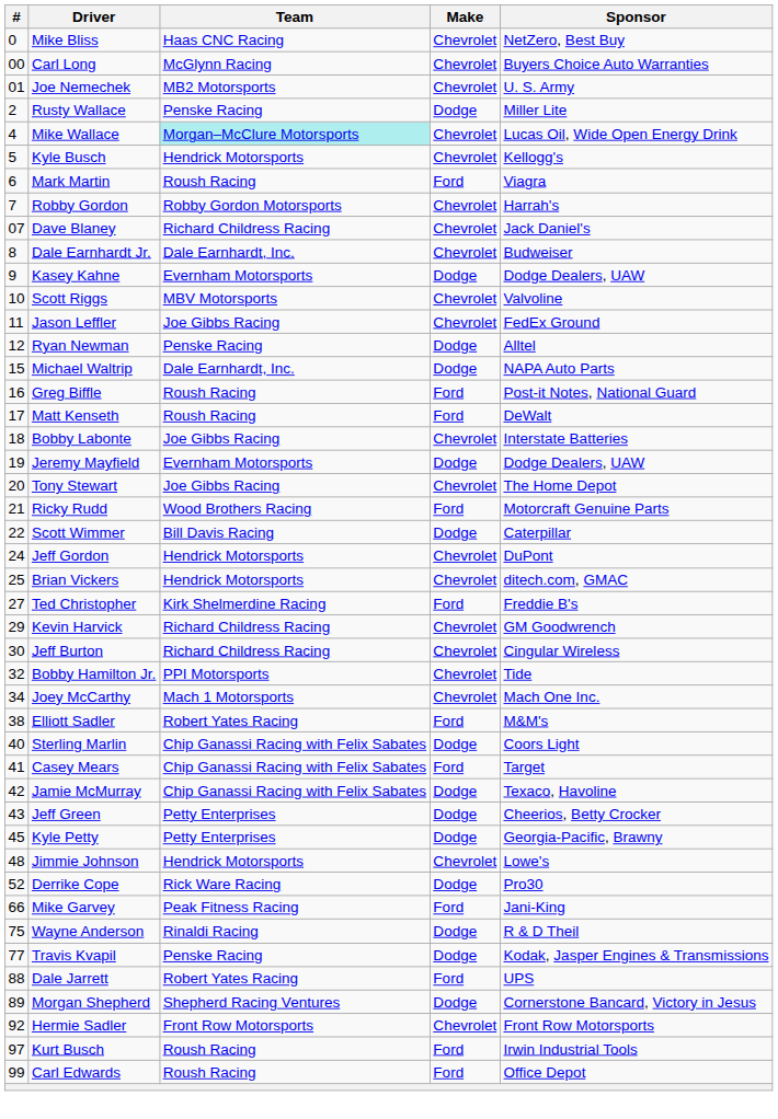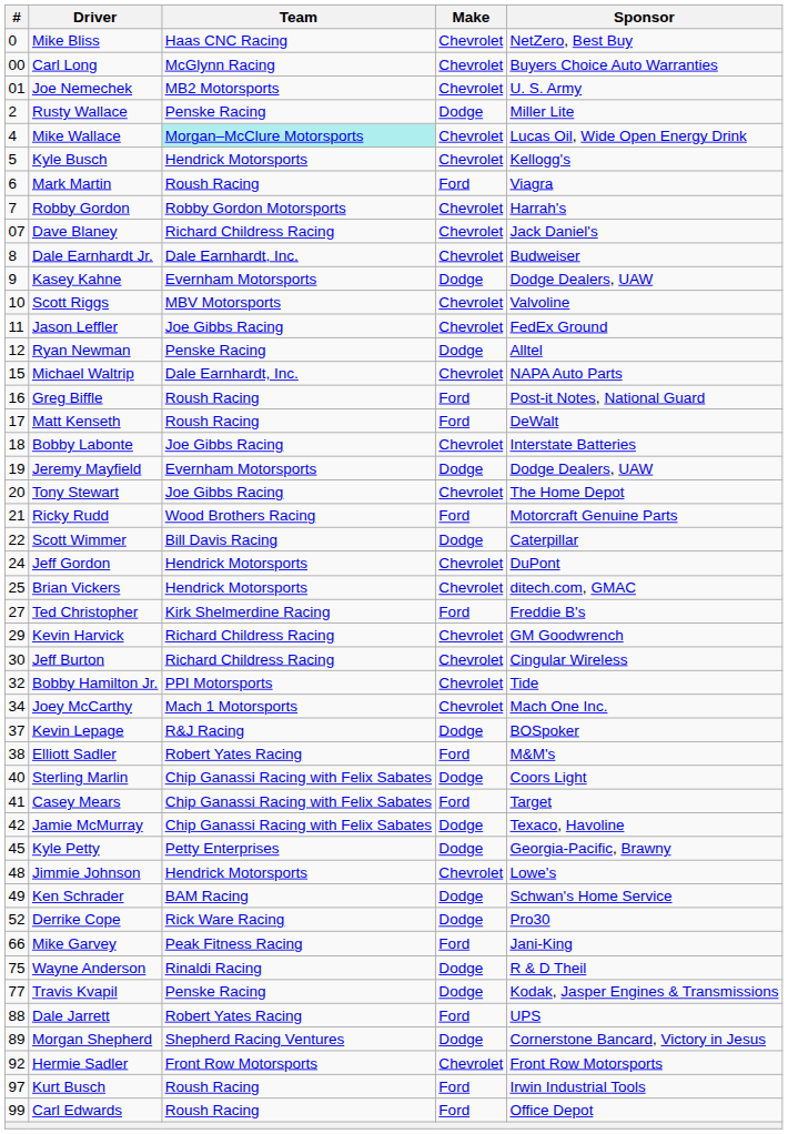 <table class="wikitable" style="font-size:95%">
 <tr>
 <th>#</th>
 <th>Driver</th>
 <th>Team</th>
 <th>Make</th>
 <th>Sponsor</th>
 </tr>
 <tr>
 <td>0</td>
 <td><a href='#'>Mike Bliss</a></td>
 <td><a href='#'>Haas CNC Racing</a></td>
 <td><a href='#'>Chevrolet</a></td>
 <td><a href='#'>NetZero</a>, <a href='#'>Best Buy</a></td>
 </tr>
 <tr>
 <td>00</td>
 <td><a href='#'>Carl Long</a></td>
 <td><a href='#'>McGlynn Racing</a></td>
 <td><a href='#'>Chevrolet</a></td>
 <td><a href='#'>Buyers Choice Auto Warranties</a></td>
 </tr>
 <tr>
 <td>01</td>
 <td><a href='#'>Joe Nemechek</a></td>
 <td><a href='#'>MB2 Motorsports</a></td>
 <td><a href='#'>Chevrolet</a></td>
 <td><a href='#'>U. S. Army</a></td>
 </tr>
 <tr>
 <td>2</td>
 <td><a href='#'>Rusty Wallace</a></td>
 <td><a href='#'>Penske Racing</a></td>
 <td><a href='#'>Dodge</a></td>
 <td><a href='#'>Miller Lite</a></td>
 </tr>
 <tr>
 <td>4</td>
 <td><a href='#'>Mike Wallace</a></td>
 <td style="background: paleturquoise;"><a href='#'>Morgan–McClure Motorsports</a></td>
 <td><a href='#'>Chevrolet</a></td>
 <td><a href='#'>Lucas Oil</a>, <a href='#'>Wide Open Energy Drink</a></td>
 </tr>
 <tr>
 <td>5</td>
 <td><a href='#'>Kyle Busch</a></td>
 <td><a href='#'>Hendrick Motorsports</a></td>
 <td><a href='#'>Chevrolet</a></td>
 <td><a href='#'>Kellogg's</a></td>
 </tr>
 <tr>
 <td>6</td>
 <td><a href='#'>Mark Martin</a></td>
 <td><a href='#'>Roush Racing</a></td>
 <td><a href='#'>Ford</a></td>
 <td><a href='#'>Viagra</a></td>
 </tr>
 <tr>
 <td>7</td>
 <td><a href='#'>Robby Gordon</a></td>
 <td><a href='#'>Robby Gordon Motorsports</a></td>
 <td><a href='#'>Chevrolet</a></td>
 <td><a href='#'>Harrah's</a></td>
 </tr>
 <tr>
 <td>07</td>
 <td><a href='#'>Dave Blaney</a></td>
 <td><a href='#'>Richard Childress Racing</a></td>
 <td><a href='#'>Chevrolet</a></td>
 <td><a href='#'>Jack Daniel's</a></td>
 </tr>
 <tr>
 <td>8</td>
 <td><a href='#'>Dale Earnhardt Jr.</a></td>
 <td><a href='#'>Dale Earnhardt, Inc.</a></td>
 <td><a href='#'>Chevrolet</a></td>
 <td><a href='#'>Budweiser</a></td>
 </tr>
 <tr>
 <td>9</td>
 <td><a href='#'>Kasey Kahne</a></td>
 <td><a href='#'>Evernham Motorsports</a></td>
 <td><a href='#'>Dodge</a></td>
 <td><a href='#'>Dodge Dealers</a>, <a href='#'>UAW</a></td>
 </tr>
 <tr>
 <td>10</td>
 <td><a href='#'>Scott Riggs</a></td>
 <td><a href='#'>MBV Motorsports</a></td>
 <td><a href='#'>Chevrolet</a></td>
 <td><a href='#'>Valvoline</a></td>
 </tr>
 <tr>
 <td>11</td>
 <td><a href='#'>Jason Leffler</a></td>
 <td><a href='#'>Joe Gibbs Racing</a></td>
 <td><a href='#'>Chevrolet</a></td>
 <td><a href='#'>FedEx Ground</a></td>
 </tr>
 <tr>
 <td>12</td>
 <td><a href='#'>Ryan Newman</a></td>
 <td><a href='#'>Penske Racing</a></td>
 <td><a href='#'>Dodge</a></td>
 <td><a href='#'>Alltel</a></td>
 </tr>
 <tr>
 <td>15</td>
 <td><a href='#'>Michael Waltrip</a></td>
 <td><a href='#'>Dale Earnhardt, Inc.</a></td>
-<td><a href='#'>Dodge</a></td>
+<td><a href='#'>Chevrolet</a></td>
 <td><a href='#'>NAPA Auto Parts</a></td>
 </tr>
 <tr>
 <td>16</td>
 <td><a href='#'>Greg Biffle</a></td>
 <td><a href='#'>Roush Racing</a></td>
 <td><a href='#'>Ford</a></td>
 <td><a href='#'>Post-it Notes</a>, <a href='#'>National Guard</a></td>
 </tr>
 <tr>
 <td>17</td>
 <td><a href='#'>Matt Kenseth</a></td>
 <td><a href='#'>Roush Racing</a></td>
 <td><a href='#'>Ford</a></td>
 <td><a href='#'>DeWalt</a></td>
 </tr>
 <tr>
 <td>18</td>
 <td><a href='#'>Bobby Labonte</a></td>
 <td><a href='#'>Joe Gibbs Racing</a></td>
 <td><a href='#'>Chevrolet</a></td>
 <td><a href='#'>Interstate Batteries</a></td>
 </tr>
 <tr>
 <td>19</td>
 <td><a href='#'>Jeremy Mayfield</a></td>
 <td><a href='#'>Evernham Motorsports</a></td>
 <td><a href='#'>Dodge</a></td>
 <td><a href='#'>Dodge Dealers</a>, <a href='#'>UAW</a></td>
 </tr>
 <tr>
 <td>20</td>
 <td><a href='#'>Tony Stewart</a></td>
 <td><a href='#'>Joe Gibbs Racing</a></td>
 <td><a href='#'>Chevrolet</a></td>
 <td><a href='#'>The Home Depot</a></td>
 </tr>
 <tr>
 <td>21</td>
 <td><a href='#'>Ricky Rudd</a></td>
 <td><a href='#'>Wood Brothers Racing</a></td>
 <td><a href='#'>Ford</a></td>
 <td><a href='#'>Motorcraft Genuine Parts</a></td>
 </tr>
 <tr>
 <td>22</td>
 <td><a href='#'>Scott Wimmer</a></td>
 <td><a href='#'>Bill Davis Racing</a></td>
 <td><a href='#'>Dodge</a></td>
 <td><a href='#'>Caterpillar</a></td>
 </tr>
 <tr>
 <td>24</td>
 <td><a href='#'>Jeff Gordon</a></td>
 <td><a href='#'>Hendrick Motorsports</a></td>
 <td><a href='#'>Chevrolet</a></td>
 <td><a href='#'>DuPont</a></td>
 </tr>
 <tr>
 <td>25</td>
 <td><a href='#'>Brian Vickers</a></td>
 <td><a href='#'>Hendrick Motorsports</a></td>
 <td><a href='#'>Chevrolet</a></td>
 <td><a href='#'>ditech.com</a>, <a href='#'>GMAC</a></td>
 </tr>
 <tr>
 <td>27</td>
 <td><a href='#'>Ted Christopher</a></td>
 <td><a href='#'>Kirk Shelmerdine Racing</a></td>
 <td><a href='#'>Ford</a></td>
 <td><a href='#'>Freddie B's</a></td>
 </tr>
 <tr>
 <td>29</td>
 <td><a href='#'>Kevin Harvick</a></td>
 <td><a href='#'>Richard Childress Racing</a></td>
 <td><a href='#'>Chevrolet</a></td>
 <td><a href='#'>GM Goodwrench</a></td>
 </tr>
 <tr>
 <td>30</td>
 <td><a href='#'>Jeff Burton</a></td>
 <td><a href='#'>Richard Childress Racing</a></td>
 <td><a href='#'>Chevrolet</a></td>
 <td><a href='#'>Cingular Wireless</a></td>
 </tr>
 <tr>
 <td>32</td>
 <td><a href='#'>Bobby Hamilton Jr.</a></td>
 <td><a href='#'>PPI Motorsports</a></td>
 <td><a href='#'>Chevrolet</a></td>
 <td><a href='#'>Tide</a></td>
 </tr>
 <tr>
 <td>34</td>
 <td><a href='#'>Joey McCarthy</a></td>
 <td><a href='#'>Mach 1 Motorsports</a></td>
 <td><a href='#'>Chevrolet</a></td>
 <td><a href='#'>Mach One Inc.</a></td>
 </tr>
 <tr>
+<td>37</td>
+<td><a href='#'>Kevin Lepage</a></td>
+<td><a href='#'>R&J Racing</a></td>
+<td><a href='#'>Dodge</a></td>
+<td><a href='#'>BOSpoker</a></td>
+</tr>
+<tr>
 <td>38</td>
 <td><a href='#'>Elliott Sadler</a></td>
 <td><a href='#'>Robert Yates Racing</a></td>
 <td><a href='#'>Ford</a></td>
 <td><a href='#'>M&M's</a></td>
 </tr>
 <tr>
 <td>40</td>
 <td><a href='#'>Sterling Marlin</a></td>
 <td><a href='#'>Chip Ganassi Racing with Felix Sabates</a></td>
 <td><a href='#'>Dodge</a></td>
 <td><a href='#'>Coors Light</a></td>
 </tr>
 <tr>
 <td>41</td>
 <td><a href='#'>Casey Mears</a></td>
 <td><a href='#'>Chip Ganassi Racing with Felix Sabates</a></td>
 <td><a href='#'>Ford</a></td>
 <td><a href='#'>Target</a></td>
 </tr>
 <tr>
 <td>42</td>
 <td><a href='#'>Jamie McMurray</a></td>
 <td><a href='#'>Chip Ganassi Racing with Felix Sabates</a></td>
 <td><a href='#'>Dodge</a></td>
 <td><a href='#'>Texaco</a>, <a href='#'>Havoline</a></td>
 </tr>
 <tr>
-<td>43</td>
-<td><a href='#'>Jeff Green</a></td>
-<td><a href='#'>Petty Enterprises</a></td>
-<td><a href='#'>Dodge</a></td>
-<td><a href='#'>Cheerios</a>, <a href='#'>Betty Crocker</a></td>
-</tr>
-<tr>
 <td>45</td>
 <td><a href='#'>Kyle Petty</a></td>
 <td><a href='#'>Petty Enterprises</a></td>
 <td><a href='#'>Dodge</a></td>
 <td><a href='#'>Georgia-Pacific</a>, <a href='#'>Brawny</a></td>
 </tr>
 <tr>
 <td>48</td>
 <td><a href='#'>Jimmie Johnson</a></td>
 <td><a href='#'>Hendrick Motorsports</a></td>
 <td><a href='#'>Chevrolet</a></td>
 <td><a href='#'>Lowe's</a></td>
+</tr>
+<tr>
+<td>49</td>
+<td><a href='#'>Ken Schrader</a></td>
+<td><a href='#'>BAM Racing</a></td>
+<td><a href='#'>Dodge</a></td>
+<td><a href='#'>Schwan's Home Service</a></td>
 </tr>
 <tr>
 <td>52</td>
 <td><a href='#'>Derrike Cope</a></td>
 <td><a href='#'>Rick Ware Racing</a></td>
 <td><a href='#'>Dodge</a></td>
 <td><a href='#'>Pro30</a></td>
 </tr>
 <tr>
 <td>66</td>
 <td><a href='#'>Mike Garvey</a></td>
 <td><a href='#'>Peak Fitness Racing</a></td>
 <td><a href='#'>Ford</a></td>
 <td><a href='#'>Jani-King</a></td>
 </tr>
 <tr>
 <td>75</td>
 <td><a href='#'>Wayne Anderson</a></td>
 <td><a href='#'>Rinaldi Racing</a></td>
 <td><a href='#'>Dodge</a></td>
 <td><a href='#'>R & D Theil</a></td>
 </tr>
 <tr>
 <td>77</td>
 <td><a href='#'>Travis Kvapil</a></td>
 <td><a href='#'>Penske Racing</a></td>
 <td><a href='#'>Dodge</a></td>
 <td><a href='#'>Kodak</a>, <a href='#'>Jasper Engines & Transmissions</a></td>
 </tr>
 <tr>
 <td>88</td>
 <td><a href='#'>Dale Jarrett</a></td>
 <td><a href='#'>Robert Yates Racing</a></td>
 <td><a href='#'>Ford</a></td>
 <td><a href='#'>UPS</a></td>
 </tr>
 <tr>
 <td>89</td>
 <td><a href='#'>Morgan Shepherd</a></td>
 <td><a href='#'>Shepherd Racing Ventures</a></td>
 <td><a href='#'>Dodge</a></td>
 <td><a href='#'>Cornerstone Bancard</a>, <a href='#'>Victory in Jesus</a></td>
 </tr>
 <tr>
 <td>92</td>
 <td><a href='#'>Hermie Sadler</a></td>
 <td><a href='#'>Front Row Motorsports</a></td>
 <td><a href='#'>Chevrolet</a></td>
 <td><a href='#'>Front Row Motorsports</a></td>
 </tr>
 <tr>
 <td>97</td>
 <td><a href='#'>Kurt Busch</a></td>
 <td><a href='#'>Roush Racing</a></td>
 <td><a href='#'>Ford</a></td>
 <td><a href='#'>Irwin Industrial Tools</a></td>
 </tr>
 <tr>
 <td>99</td>
 <td><a href='#'>Carl Edwards</a></td>
 <td><a href='#'>Roush Racing</a></td>
 <td><a href='#'>Ford</a></td>
 <td><a href='#'>Office Depot</a></td>
 </tr>
 <tr>
 <th colspan="5"></th>
 </tr>
 </table>
